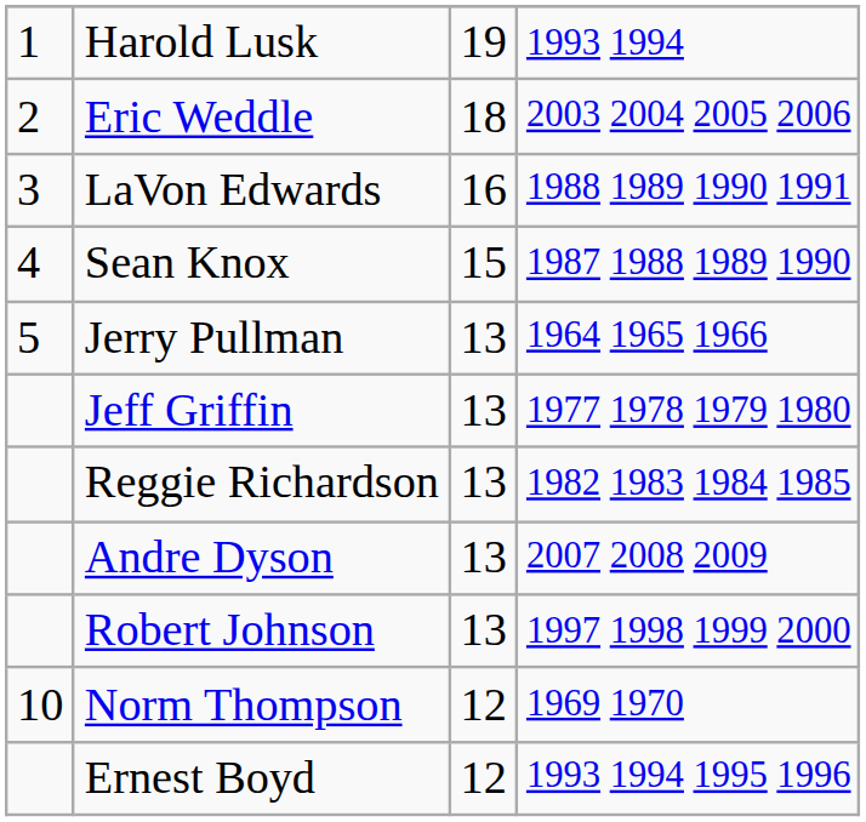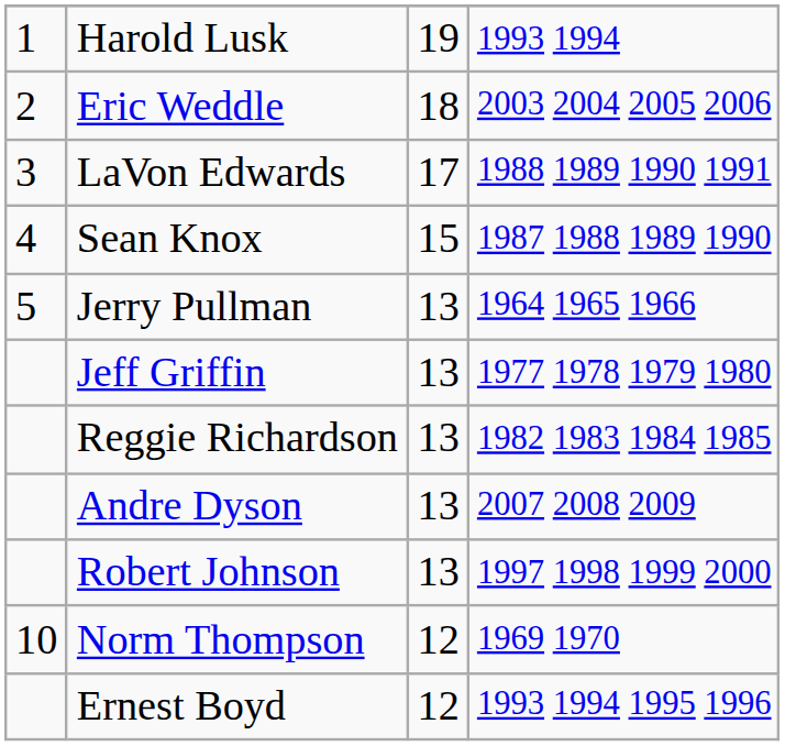 <table class="wikitable">
 <tr>
 </tr>
 <tr>
 <td>1</td>
 <td>Harold Lusk</td>
 <td>19</td>
 <td style="font-size:80%;"><a href='#'>1993</a> <a href='#'>1994</a></td>
 </tr>
 <tr>
 <td>2</td>
 <td><a href='#'>Eric Weddle</a></td>
 <td>18</td>
 <td style="font-size:80%;"><a href='#'>2003</a> <a href='#'>2004</a> <a href='#'>2005</a> <a href='#'>2006</a></td>
 </tr>
 <tr>
 <td>3</td>
 <td>LaVon Edwards</td>
-<td>16</td>
+<td>17</td>
 <td style="font-size:80%;"><a href='#'>1988</a> <a href='#'>1989</a> <a href='#'>1990</a> <a href='#'>1991</a></td>
 </tr>
 <tr>
 <td>4</td>
 <td>Sean Knox</td>
 <td>15</td>
 <td style="font-size:80%;"><a href='#'>1987</a> <a href='#'>1988</a> <a href='#'>1989</a> <a href='#'>1990</a></td>
 </tr>
 <tr>
 <td>5</td>
 <td>Jerry Pullman</td>
 <td>13</td>
 <td style="font-size:80%;"><a href='#'>1964</a> <a href='#'>1965</a> <a href='#'>1966</a></td>
 </tr>
 <tr>
 <td></td>
 <td><a href='#'>Jeff Griffin</a></td>
 <td>13</td>
 <td style="font-size:80%;"><a href='#'>1977</a> <a href='#'>1978</a> <a href='#'>1979</a> <a href='#'>1980</a></td>
 </tr>
 <tr>
 <td></td>
 <td>Reggie Richardson</td>
 <td>13</td>
 <td style="font-size:80%;"><a href='#'>1982</a> <a href='#'>1983</a> <a href='#'>1984</a> <a href='#'>1985</a></td>
 </tr>
 <tr>
 <td></td>
 <td><a href='#'>Andre Dyson</a></td>
 <td>13</td>
 <td style="font-size:80%;"><a href='#'>2007</a> <a href='#'>2008</a> <a href='#'>2009</a></td>
 </tr>
 <tr>
 <td></td>
 <td><a href='#'>Robert Johnson</a></td>
 <td>13</td>
 <td style="font-size:80%;"><a href='#'>1997</a> <a href='#'>1998</a> <a href='#'>1999</a> <a href='#'>2000</a></td>
 </tr>
 <tr>
 <td>10</td>
 <td><a href='#'>Norm Thompson</a></td>
 <td>12</td>
 <td style="font-size:80%;"><a href='#'>1969</a> <a href='#'>1970</a></td>
 </tr>
 <tr>
 <td></td>
 <td>Ernest Boyd</td>
 <td>12</td>
 <td style="font-size:80%;"><a href='#'>1993</a> <a href='#'>1994</a> <a href='#'>1995</a> <a href='#'>1996</a></td>
 </tr>
 </table>
